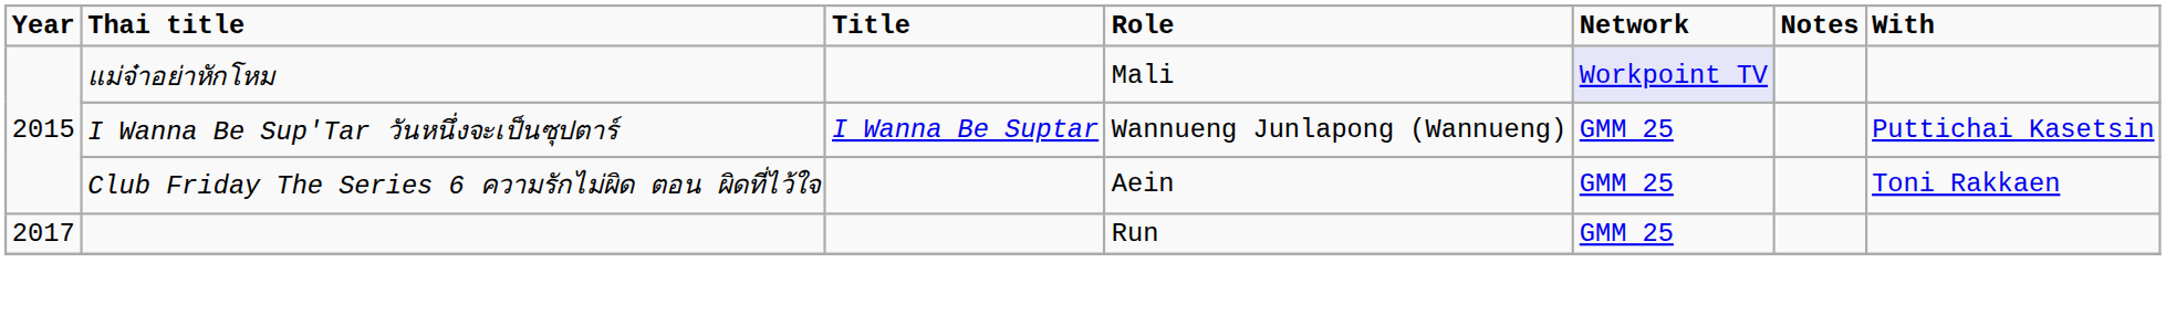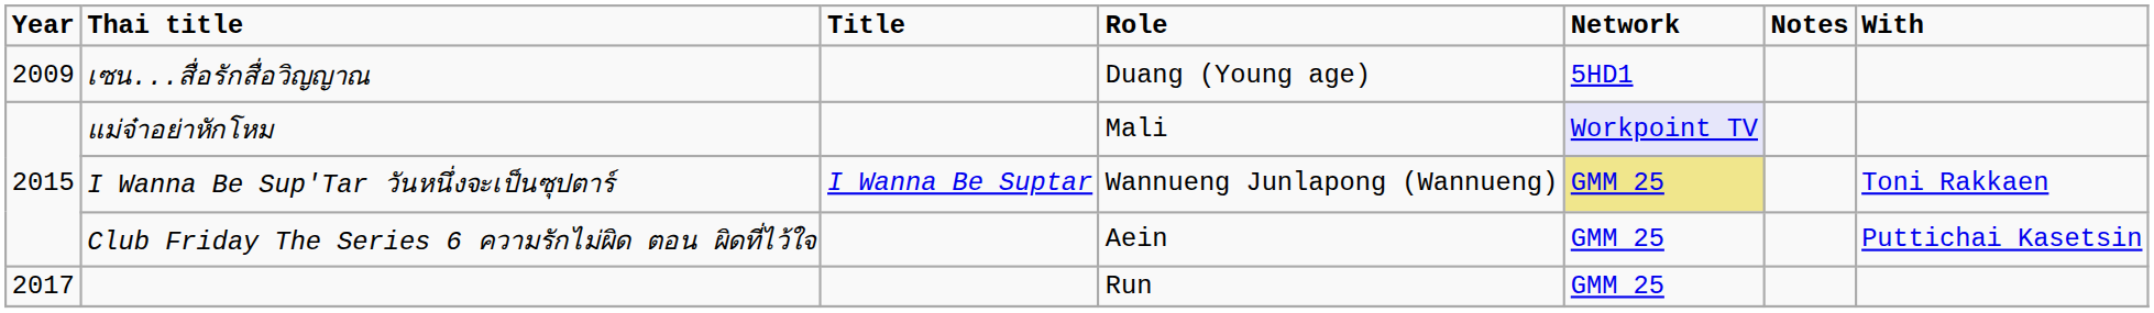 <table class="wikitable" style="font-size: 85%;">
 <tr>
 <td><strong>Year</strong></td>
 <td><strong>Thai title</strong></td>
 <td><strong>Title</strong></td>
 <td><strong>Role</strong></td>
 <td><strong>Network</strong></td>
 <td><strong>Notes</strong></td>
 <td><strong>With</strong></td>
+</tr>
+<tr>
+<td rowspan="1">2009</td>
+<td><em>เซน...สื่อรักสื่อวิญญาณ</em></td>
+<td><em> </em></td>
+<td>Duang (Young age)</td>
+<td><a href='#'>5HD1</a></td>
+<td></td>
+<td></td>
 </tr>
 <tr>
 <td rowspan="3">2015</td>
 <td><em>แม่จ๋าอย่าหักโหม</em></td>
 <td><em> </em></td>
 <td>Mali</td>
 <td style="background: lavender;"><a href='#'>Workpoint TV</a></td>
 <td></td>
 <td></td>
 </tr>
 <tr>
 <td><em>I Wanna Be Sup'Tar วันหนึ่งจะเป็นซุปตาร์</em></td>
 <td><em><a href='#'>I Wanna Be Suptar</a></em></td>
 <td>Wannueng Junlapong (Wannueng)</td>
-<td><a href='#'>GMM 25</a></td>
+<td style="background: khaki;"><a href='#'>GMM 25</a></td>
 <td></td>
-<td><a href='#'>Puttichai Kasetsin</a></td>
+<td><a href='#'>Toni Rakkaen</a></td>
 </tr>
 <tr>
 <td><em>Club Friday The Series 6 ความรักไม่ผิด ตอน ผิดที่ไว้ใจ</em></td>
 <td><em> </em></td>
 <td>Aein</td>
 <td><a href='#'>GMM 25</a></td>
 <td></td>
-<td><a href='#'>Toni Rakkaen</a></td>
+<td><a href='#'>Puttichai Kasetsin</a></td>
 </tr>
 <tr>
 <td rowspan="1">2017</td>
 <td><em></em></td>
 <td><em> </em></td>
 <td>Run</td>
 <td><a href='#'>GMM 25</a></td>
 <td></td>
 <td></td>
 </tr>
 <tr>
 </tr>
 </table>
